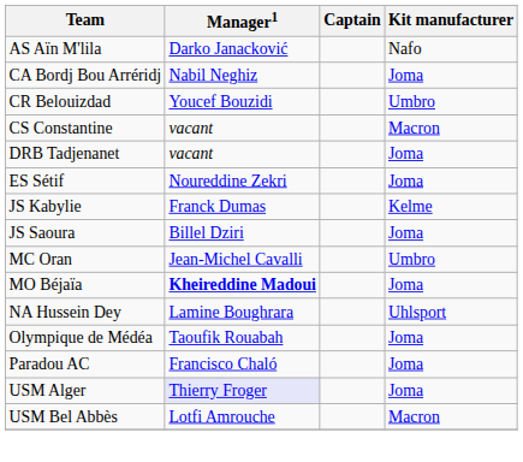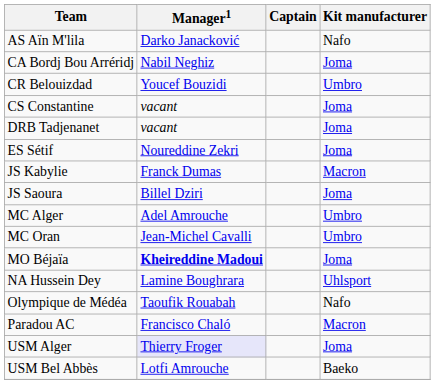 <table class="wikitable sortable" style="text-align:left;">
 <tr>
 <th>Team</th>
 <th>Manager<sup>1</sup></th>
 <th>Captain</th>
 <th>Kit manufacturer</th>
 </tr>
 <tr>
 <td>AS Aïn M'lila</td>
 <td> <a href='#'>Darko Janacković</a></td>
 <td> </td>
 <td>Nafo</td>
 </tr>
 <tr>
 <td>CA Bordj Bou Arréridj</td>
 <td> <a href='#'>Nabil Neghiz</a></td>
 <td> </td>
 <td><a href='#'>Joma</a></td>
 </tr>
 <tr>
 <td>CR Belouizdad</td>
 <td> <a href='#'>Youcef Bouzidi</a></td>
 <td> </td>
 <td><a href='#'>Umbro</a></td>
 </tr>
 <tr>
 <td>CS Constantine</td>
 <td> <em>vacant</em></td>
 <td> </td>
-<td><a href='#'>Macron</a></td>
+<td><a href='#'>Joma</a></td>
 </tr>
 <tr>
 <td>DRB Tadjenanet</td>
 <td> <em>vacant</em></td>
 <td> </td>
 <td><a href='#'>Joma</a></td>
 </tr>
 <tr>
 <td>ES Sétif</td>
 <td> <a href='#'>Noureddine Zekri</a></td>
 <td> </td>
 <td><a href='#'>Joma</a></td>
 </tr>
 <tr>
 <td>JS Kabylie</td>
 <td> <a href='#'>Franck Dumas</a></td>
 <td> </td>
-<td><a href='#'>Kelme</a></td>
+<td><a href='#'>Macron</a></td>
 </tr>
 <tr>
 <td>JS Saoura</td>
 <td> <a href='#'>Billel Dziri</a></td>
 <td> </td>
 <td><a href='#'>Joma</a></td>
+</tr>
+<tr>
+<td>MC Alger</td>
+<td> <a href='#'>Adel Amrouche</a></td>
+<td> </td>
+<td><a href='#'>Umbro</a></td>
 </tr>
 <tr>
 <td>MC Oran</td>
 <td> <a href='#'>Jean-Michel Cavalli</a></td>
 <td> </td>
 <td><a href='#'>Umbro</a></td>
 </tr>
 <tr>
 <td>MO Béjaïa</td>
 <td><strong> <a href='#'>Kheireddine Madoui</a></strong></td>
 <td> </td>
 <td><a href='#'>Joma</a></td>
 </tr>
 <tr>
 <td>NA Hussein Dey</td>
 <td> <a href='#'>Lamine Boughrara</a></td>
 <td> </td>
 <td><a href='#'>Uhlsport</a></td>
 </tr>
 <tr>
 <td>Olympique de Médéa</td>
 <td> <a href='#'>Taoufik Rouabah</a></td>
 <td> </td>
-<td><a href='#'>Joma</a></td>
+<td>Nafo</td>
 </tr>
 <tr>
 <td>Paradou AC</td>
 <td> <a href='#'>Francisco Chaló</a></td>
 <td> </td>
-<td><a href='#'>Joma</a></td>
+<td><a href='#'>Macron</a></td>
 </tr>
 <tr>
 <td>USM Alger</td>
 <td style="background: lavender;"> <a href='#'>Thierry Froger</a></td>
 <td> </td>
 <td><a href='#'>Joma</a></td>
 </tr>
 <tr>
 <td>USM Bel Abbès</td>
 <td> <a href='#'>Lotfi Amrouche</a></td>
 <td> </td>
-<td><a href='#'>Macron</a></td>
+<td>Baeko</td>
 </tr>
 <tr>
 </tr>
 </table>
